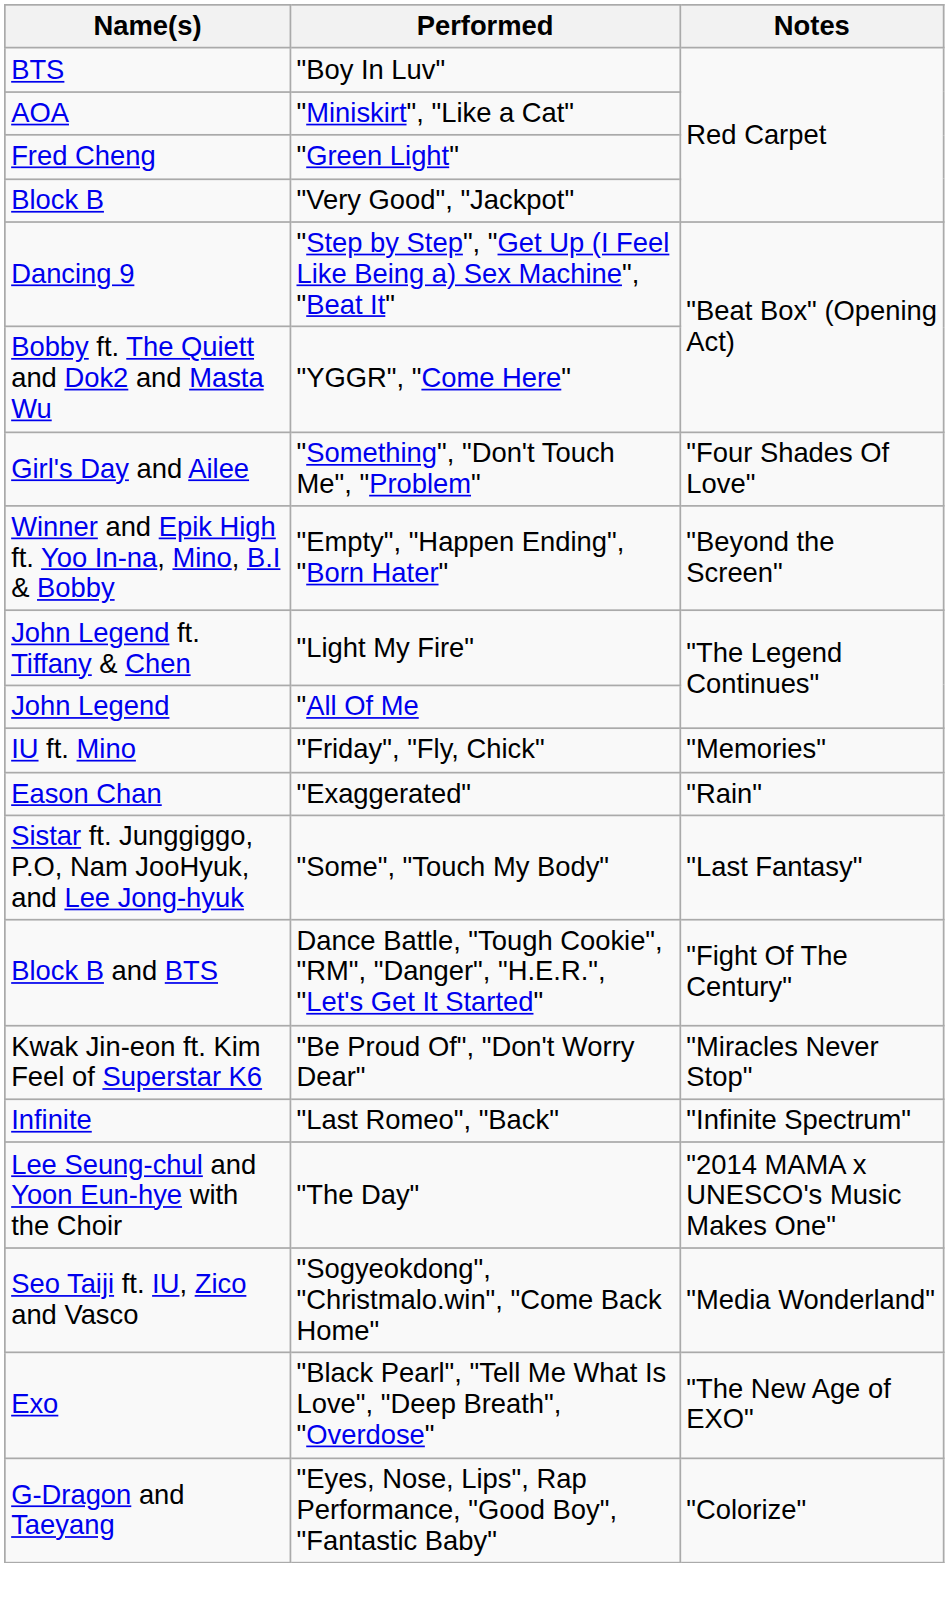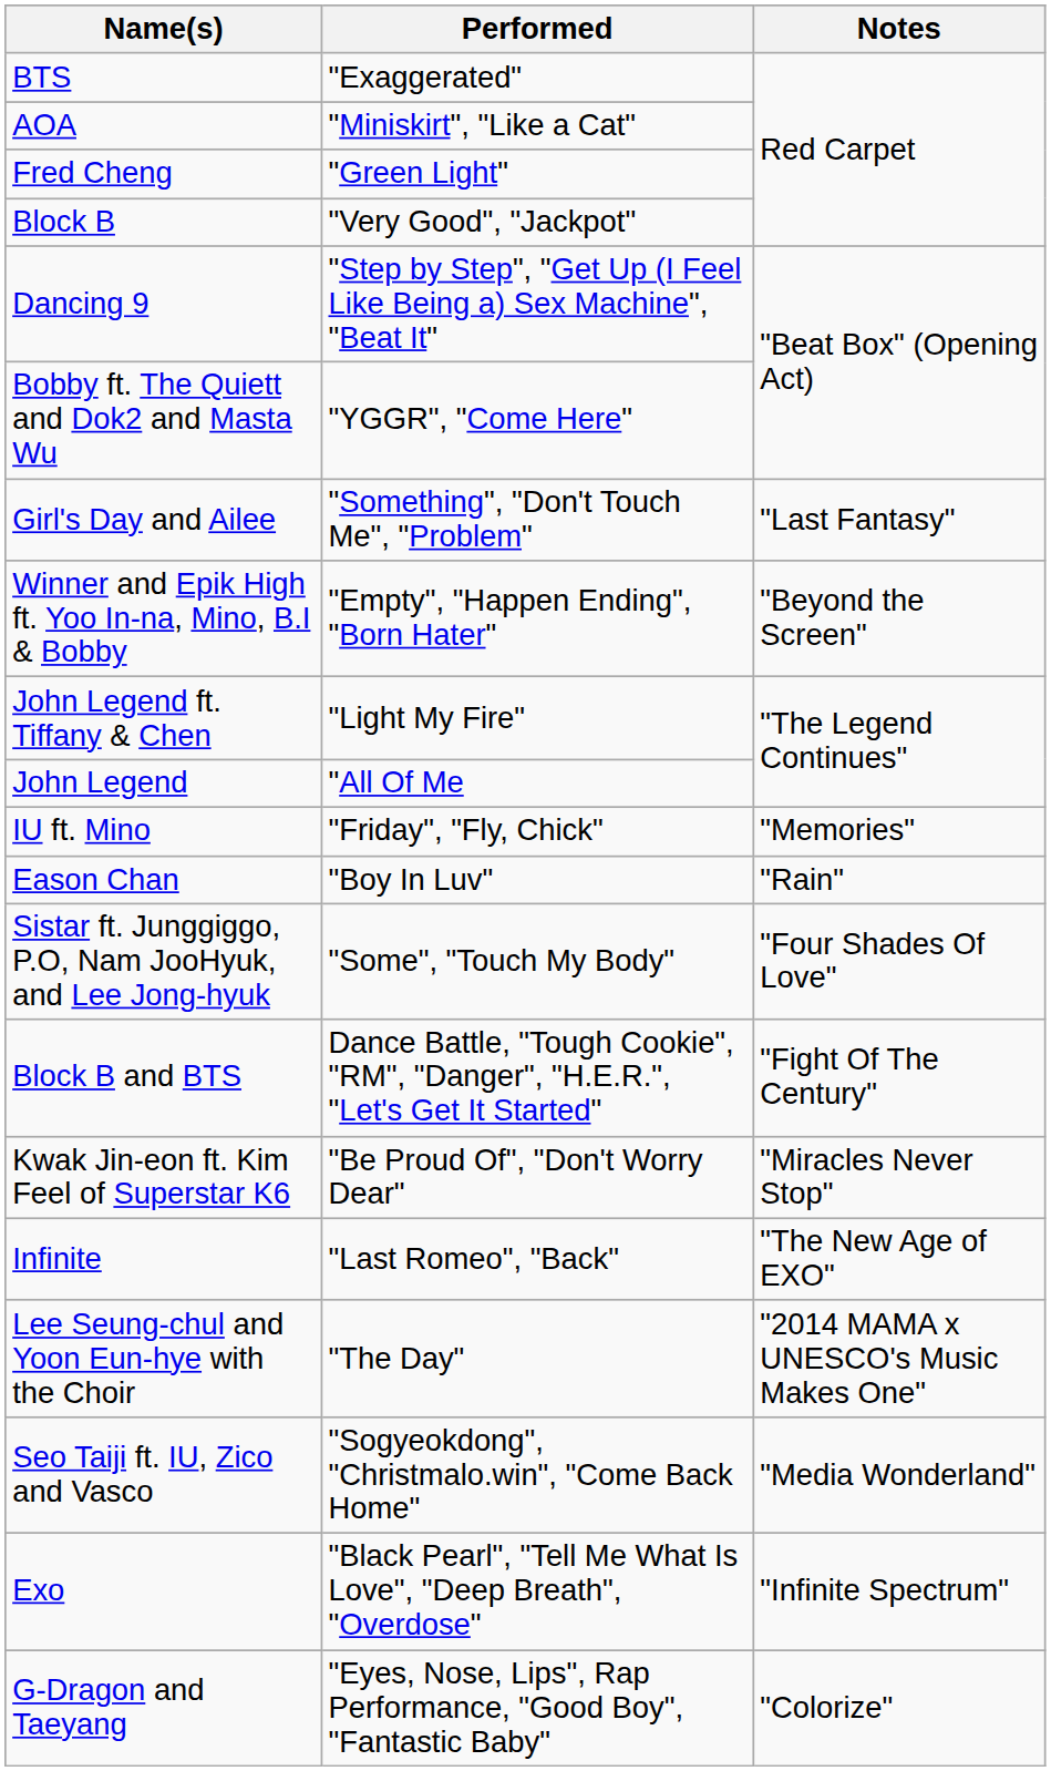 <table class="wikitable" style="width:550px">
 <tr>
 <th>Name(s)</th>
 <th>Performed</th>
 <th>Notes</th>
 </tr>
 <tr>
 <td><a href='#'>BTS</a></td>
-<td>"Boy In Luv"</td>
+<td>"Exaggerated"</td>
 <td rowspan=4>Red Carpet</td>
 </tr>
 <tr>
 <td><a href='#'>AOA</a></td>
 <td>"<a href='#'>Miniskirt</a>", "Like a Cat"</td>
 </tr>
 <tr>
 <td><a href='#'>Fred Cheng</a></td>
 <td>"<a href='#'>Green Light</a>"</td>
 </tr>
 <tr>
 <td><a href='#'>Block B</a></td>
 <td>"Very Good", "Jackpot"</td>
 </tr>
 <tr>
 <td><a href='#'>Dancing 9</a></td>
 <td>"<a href='#'>Step by Step</a>", "<a href='#'>Get Up (I Feel Like Being a) Sex Machine</a>", "<a href='#'>Beat It</a>"</td>
 <td rowspan=2>"Beat Box" (Opening Act)</td>
 </tr>
 <tr>
 <td><a href='#'>Bobby</a> ft. <a href='#'>The Quiett</a> and <a href='#'>Dok2</a> and <a href='#'>Masta Wu</a></td>
 <td>"YGGR", "<a href='#'>Come Here</a>"</td>
 </tr>
 <tr>
 <td><a href='#'>Girl's Day</a> and <a href='#'>Ailee</a></td>
 <td>"<a href='#'>Something</a>", "Don't Touch Me", "<a href='#'>Problem</a>"</td>
-<td>"Four Shades Of Love"</td>
+<td>"Last Fantasy"</td>
 </tr>
 <tr>
 <td><a href='#'>Winner</a> and <a href='#'>Epik High</a> ft. <a href='#'>Yoo In-na</a>, <a href='#'>Mino</a>, <a href='#'>B.I</a> & <a href='#'>Bobby</a></td>
 <td>"Empty", "Happen Ending", "<a href='#'>Born Hater</a>"</td>
 <td>"Beyond the Screen"</td>
 </tr>
 <tr>
 <td><a href='#'>John Legend</a> ft. <a href='#'>Tiffany</a> & <a href='#'>Chen</a></td>
 <td>"Light My Fire"</td>
 <td rowspan=2>"The Legend Continues"</td>
 </tr>
 <tr>
 <td><a href='#'>John Legend</a></td>
 <td>"<a href='#'>All Of Me</a></td>
 </tr>
 <tr>
 <td><a href='#'>IU</a> ft. <a href='#'>Mino</a></td>
 <td>"Friday", "Fly, Chick"</td>
 <td>"Memories"</td>
 </tr>
 <tr>
 <td><a href='#'>Eason Chan</a></td>
-<td>"Exaggerated"</td>
+<td>"Boy In Luv"</td>
 <td>"Rain"</td>
 </tr>
 <tr>
 <td><a href='#'>Sistar</a> ft. Junggiggo, P.O, Nam JooHyuk, and <a href='#'>Lee Jong-hyuk</a></td>
 <td>"Some", "Touch My Body"</td>
-<td>"Last Fantasy"</td>
+<td>"Four Shades Of Love"</td>
 </tr>
 <tr>
 <td><a href='#'>Block B</a> and <a href='#'>BTS</a></td>
 <td>Dance Battle, "Tough Cookie", "RM", "Danger", "H.E.R.", "<a href='#'>Let's Get It Started</a>"</td>
 <td>"Fight Of The Century"</td>
 </tr>
 <tr>
 <td>Kwak Jin-eon ft. Kim Feel of <a href='#'>Superstar K6</a></td>
 <td>"Be Proud Of", "Don't Worry Dear"</td>
 <td>"Miracles Never Stop"</td>
 </tr>
 <tr>
 <td><a href='#'>Infinite</a></td>
 <td>"Last Romeo", "Back"</td>
-<td>"Infinite Spectrum"</td>
+<td>"The New Age of EXO"</td>
 </tr>
 <tr>
 <td><a href='#'>Lee Seung-chul</a> and <a href='#'>Yoon Eun-hye</a> with the Choir</td>
 <td>"The Day"</td>
 <td>"2014 MAMA x UNESCO's Music Makes One"</td>
 </tr>
 <tr>
 <td><a href='#'>Seo Taiji</a> ft. <a href='#'>IU</a>, <a href='#'>Zico</a> and Vasco</td>
 <td>"Sogyeokdong", "Christmalo.win", "Come Back Home"</td>
 <td>"Media Wonderland"</td>
 </tr>
 <tr>
 <td><a href='#'>Exo</a></td>
 <td>"Black Pearl", "Tell Me What Is Love", "Deep Breath", "<a href='#'>Overdose</a>"</td>
-<td>"The New Age of EXO"</td>
+<td>"Infinite Spectrum"</td>
 </tr>
 <tr>
 <td><a href='#'>G-Dragon</a> and <a href='#'>Taeyang</a></td>
 <td>"Eyes, Nose, Lips", Rap Performance, "Good Boy", "Fantastic Baby"</td>
 <td>"Colorize"</td>
 </tr>
 </table>
